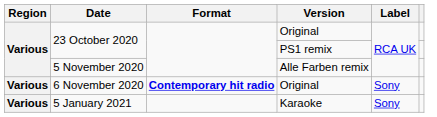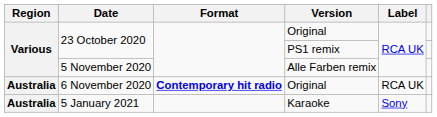 <table class="wikitable plainrowheaders">
 <tr>
 <th scope="col">Region</th>
 <th scope="col">Date</th>
 <th scope="col">Format</th>
 <th scope="col">Version</th>
 <th scope="col">Label</th>
 <th scope="col"></th>
 </tr>
 <tr>
 <th scope="row" rowspan="3">Various</th>
 <td rowspan="2">23 October 2020</td>
 <td rowspan="3"></td>
 <td>Original</td>
 <td rowspan="3"><a href='#'>RCA UK</a></td>
 <td style="text-align:center;"></td>
 </tr>
 <tr>
 <td>PS1 remix</td>
 <td style="text-align:center;"></td>
 </tr>
 <tr>
 <td>5 November 2020</td>
 <td>Alle Farben remix</td>
 <td style="text-align:center;"></td>
 </tr>
 <tr>
-<th scope="row">Various</th>
+<th scope="row">Australia</th>
 <td>6 November 2020</td>
 <td><strong><a href='#'>Contemporary hit radio</a></strong></td>
 <td>Original</td>
-<td><a href='#'>Sony</a></td>
+<td>RCA UK</td>
 <td style="text-align:center;"></td>
 </tr>
 <tr>
-<th scope="row">Various</th>
+<th scope="row">Australia</th>
 <td>5 January 2021</td>
 <td></td>
 <td>Karaoke</td>
 <td><a href='#'>Sony</a></td>
 <td style="text-align:center;"></td>
 </tr>
 </table>
